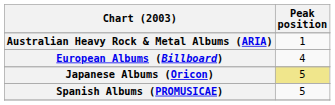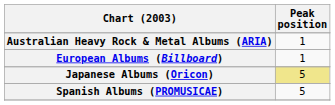 <table class="wikitable sortable plainrowheaders" style="text-align:center">
 <tr>
 <th scope="col">Chart (2003)</th>
 <th scope="col">Peak<br>position</th>
 </tr>
 <tr>
 </tr>
 <tr>
 <th scope="row">Australian Heavy Rock & Metal Albums (<a href='#'>ARIA</a>)</th>
 <td>1</td>
 </tr>
 <tr>
 </tr>
 <tr>
 </tr>
 <tr>
 </tr>
 <tr>
 </tr>
 <tr>
 </tr>
 <tr>
 </tr>
 <tr>
 <th scope="row"><a href='#'>European Albums</a> (<em><a href='#'>Billboard</a></em>)</th>
-<td>4</td>
+<td>1</td>
 </tr>
 <tr>
 </tr>
 <tr>
 </tr>
 <tr>
 </tr>
 <tr>
 </tr>
 <tr>
 </tr>
 <tr>
 </tr>
 <tr>
 </tr>
 <tr>
 <th scope="row">Japanese Albums (<a href='#'>Oricon</a>)</th>
 <td style="background: khaki;">5</td>
 </tr>
 <tr>
 </tr>
 <tr>
 </tr>
 <tr>
 </tr>
 <tr>
 </tr>
 <tr>
 </tr>
 <tr>
 <th scope="row">Spanish Albums (<a href='#'>PROMUSICAE</a>)</th>
 <td>5</td>
 </tr>
 <tr>
 </tr>
 <tr>
 </tr>
 <tr>
 </tr>
 <tr>
 </tr>
 <tr>
 </tr>
 </table>
